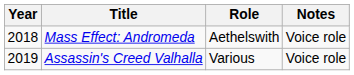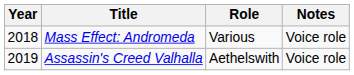 <table class="wikitable sortable">
 <tr>
 <th>Year</th>
 <th>Title</th>
 <th>Role</th>
 <th class="unsortable">Notes</th>
 </tr>
 <tr>
 <td>2018</td>
 <td><em><a href='#'>Mass Effect: Andromeda</a></em></td>
-<td>Aethelswith</td>
+<td>Various</td>
 <td>Voice role</td>
 </tr>
 <tr>
 <td>2019</td>
 <td><em><a href='#'>Assassin's Creed Valhalla</a></em></td>
-<td>Various</td>
+<td>Aethelswith</td>
 <td>Voice role</td>
 </tr>
 </table>
